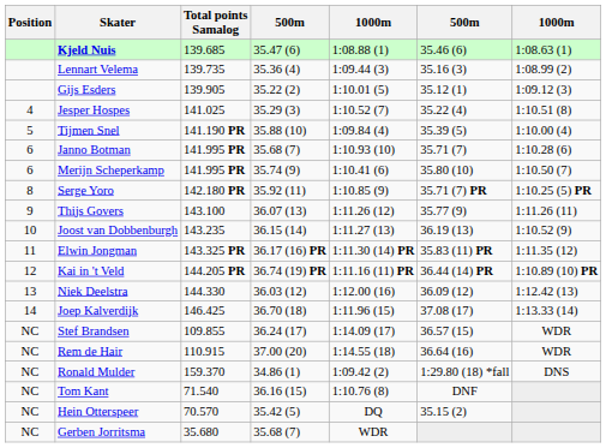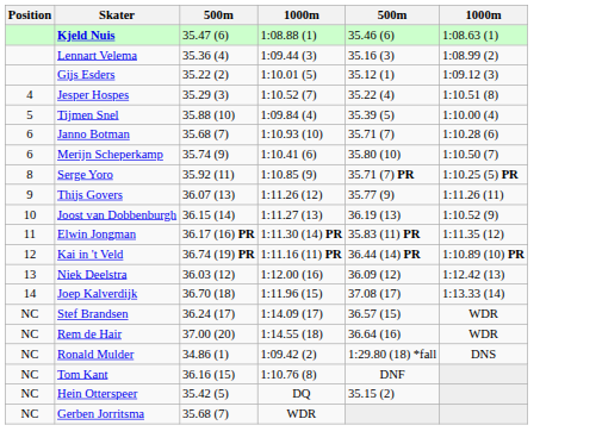 <table class="wikitable">
 <tr>
 <th>Position</th>
 <th>Skater</th>
-<th>Total points <br> Samalog</th>
 <th>500m</th>
 <th>1000m</th>
 <th>500m</th>
 <th>1000m</th>
 </tr>
 <tr bgcolor=ccffcc>
 <td style="text-align:center"></td>
 <td><strong><a href='#'>Kjeld Nuis</a></strong></td>
-<td>139.685</td>
 <td>35.47 (6)</td>
 <td>1:08.88 (1)</td>
 <td>35.46 (6)</td>
 <td>1:08.63 (1)</td>
 </tr>
 <tr>
 <td style="text-align:center"></td>
 <td><a href='#'>Lennart Velema</a></td>
-<td>139.735</td>
 <td>35.36 (4)</td>
 <td>1:09.44 (3)</td>
 <td>35.16 (3)</td>
 <td>1:08.99 (2)</td>
 </tr>
 <tr>
 <td style="text-align:center"></td>
 <td><a href='#'>Gijs Esders</a></td>
-<td>139.905</td>
 <td>35.22 (2)</td>
 <td>1:10.01 (5)</td>
 <td>35.12 (1)</td>
 <td>1:09.12 (3)</td>
 </tr>
 <tr>
 <td style="text-align:center">4</td>
 <td><a href='#'>Jesper Hospes</a></td>
-<td>141.025</td>
 <td>35.29 (3)</td>
 <td>1:10.52 (7)</td>
 <td>35.22 (4)</td>
 <td>1:10.51 (8)</td>
 </tr>
 <tr>
 <td style="text-align:center">5</td>
 <td><a href='#'>Tijmen Snel</a></td>
-<td>141.190 <strong>PR</strong></td>
 <td>35.88 (10)</td>
 <td>1:09.84 (4)</td>
 <td>35.39 (5)</td>
 <td>1:10.00 (4)</td>
 </tr>
 <tr>
 <td style="text-align:center">6</td>
 <td><a href='#'>Janno Botman</a></td>
-<td>141.995 <strong>PR</strong></td>
 <td>35.68 (7)</td>
 <td>1:10.93 (10)</td>
 <td>35.71 (7)</td>
 <td>1:10.28 (6)</td>
 </tr>
 <tr>
 <td style="text-align:center">6</td>
 <td><a href='#'>Merijn Scheperkamp</a></td>
-<td>141.995 <strong>PR</strong></td>
 <td>35.74 (9)</td>
 <td>1:10.41 (6)</td>
 <td>35.80 (10)</td>
 <td>1:10.50 (7)</td>
 </tr>
 <tr>
 <td style="text-align:center">8</td>
 <td><a href='#'>Serge Yoro</a></td>
-<td>142.180 <strong>PR</strong></td>
 <td>35.92 (11)</td>
 <td>1:10.85 (9)</td>
 <td>35.71 (7) <strong>PR</strong></td>
 <td>1:10.25 (5) <strong>PR</strong></td>
 </tr>
 <tr>
 <td style="text-align:center">9</td>
 <td><a href='#'>Thijs Govers</a></td>
-<td>143.100</td>
 <td>36.07 (13)</td>
 <td>1:11.26 (12)</td>
 <td>35.77 (9)</td>
 <td>1:11.26 (11)</td>
 </tr>
 <tr>
 <td style="text-align:center">10</td>
 <td><a href='#'>Joost van Dobbenburgh</a></td>
-<td>143.235</td>
 <td>36.15 (14)</td>
 <td>1:11.27 (13)</td>
 <td>36.19 (13)</td>
 <td>1:10.52 (9)</td>
 </tr>
 <tr>
 <td style="text-align:center">11</td>
 <td><a href='#'>Elwin Jongman</a></td>
-<td>143.325 <strong>PR</strong></td>
 <td>36.17 (16) <strong>PR</strong></td>
 <td>1:11.30 (14) <strong>PR</strong></td>
 <td>35.83 (11) <strong>PR</strong></td>
 <td>1:11.35 (12)</td>
 </tr>
 <tr>
 <td style="text-align:center">12</td>
 <td><a href='#'>Kai in 't Veld</a></td>
-<td>144.205 <strong>PR</strong></td>
 <td>36.74 (19) <strong>PR</strong></td>
 <td>1:11.16 (11) <strong>PR</strong></td>
 <td>36.44 (14) <strong>PR</strong></td>
 <td>1:10.89 (10) <strong>PR</strong></td>
 </tr>
 <tr>
 <td style="text-align:center">13</td>
 <td><a href='#'>Niek Deelstra</a></td>
-<td>144.330</td>
 <td>36.03 (12)</td>
 <td>1:12.00 (16)</td>
 <td>36.09 (12)</td>
 <td>1:12.42 (13)</td>
 </tr>
 <tr>
 <td style="text-align:center">14</td>
 <td><a href='#'>Joep Kalverdijk</a></td>
-<td>146.425</td>
 <td>36.70 (18)</td>
 <td>1:11.96 (15)</td>
 <td>37.08 (17)</td>
 <td>1:13.33 (14)</td>
 </tr>
 <tr>
 <td style="text-align:center">NC</td>
 <td><a href='#'>Stef Brandsen</a></td>
-<td>109.855</td>
 <td>36.24 (17)</td>
 <td>1:14.09 (17)</td>
 <td>36.57 (15)</td>
 <td style="text-align:center">WDR</td>
 </tr>
 <tr>
 <td style="text-align:center">NC</td>
 <td><a href='#'>Rem de Hair</a></td>
-<td>110.915</td>
 <td>37.00 (20)</td>
 <td>1:14.55 (18)</td>
 <td>36.64 (16)</td>
 <td style="text-align:center">WDR</td>
 </tr>
 <tr>
 <td style="text-align:center">NC</td>
 <td><a href='#'>Ronald Mulder</a></td>
-<td>159.370</td>
 <td>34.86 (1)</td>
 <td>1:09.42 (2)</td>
 <td>1:29.80 (18) *fall</td>
 <td style="text-align:center">DNS</td>
 </tr>
 <tr>
 <td style="text-align:center">NC</td>
 <td><a href='#'>Tom Kant</a></td>
-<td>71.540</td>
 <td>36.16 (15)</td>
 <td>1:10.76 (8)</td>
 <td style="text-align:center">DNF</td>
 <td bgcolor=#EEEEEE></td>
 </tr>
 <tr>
 <td style="text-align:center">NC</td>
 <td><a href='#'>Hein Otterspeer</a></td>
-<td>70.570</td>
 <td>35.42 (5)</td>
 <td style="text-align:center">DQ</td>
 <td>35.15 (2)</td>
 <td bgcolor=#EEEEEE></td>
 </tr>
 <tr>
 <td style="text-align:center">NC</td>
 <td><a href='#'>Gerben Jorritsma</a></td>
-<td>35.680</td>
 <td>35.68 (7)</td>
 <td style="text-align:center">WDR</td>
 <td bgcolor=#EEEEEE></td>
 <td bgcolor=#EEEEEE></td>
 </tr>
 </table>
